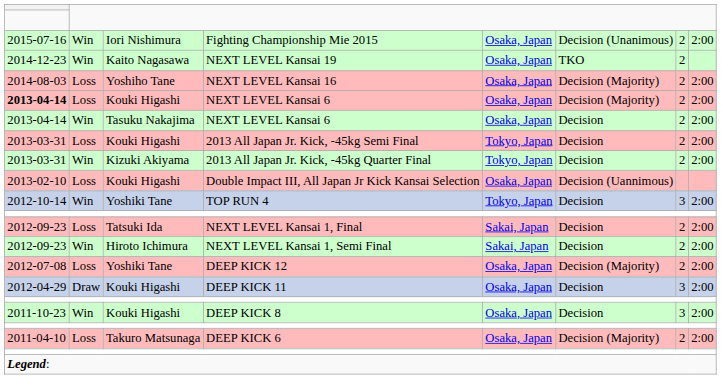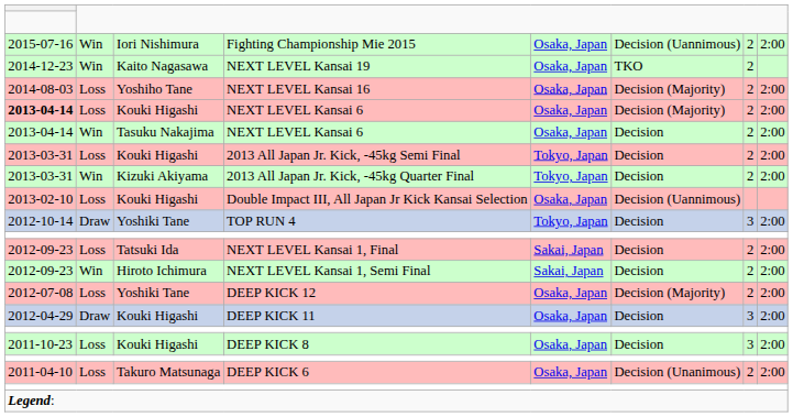 <table class="wikitable mw-collapsible mw-collapsed">
 <tr>
 <th></th>
 </tr>
 <tr>
 <td><br></td>
 </tr>
 <tr style="background:#cfc;">
 <td>2015-07-16</td>
 <td>Win</td>
 <td align=left> Iori Nishimura</td>
 <td>Fighting Championship Mie 2015</td>
 <td><a href='#'>Osaka, Japan</a></td>
-<td>Decision (Unanimous)</td>
+<td>Decision (Uannimous)</td>
 <td>2</td>
 <td>2:00</td>
 </tr>
 <tr style="background:#cfc;">
 <td>2014-12-23</td>
 <td>Win</td>
 <td align=left> Kaito Nagasawa</td>
 <td>NEXT LEVEL Kansai 19</td>
 <td><a href='#'>Osaka, Japan</a></td>
 <td>TKO</td>
 <td>2</td>
 <td></td>
 </tr>
 <tr style="background:#FFBBBB;">
 <td>2014-08-03</td>
 <td>Loss</td>
 <td align=left> Yoshiho Tane</td>
 <td>NEXT LEVEL Kansai 16</td>
 <td><a href='#'>Osaka, Japan</a></td>
 <td>Decision (Majority)</td>
 <td>2</td>
 <td>2:00</td>
 </tr>
 <tr style="background:#FFBBBB;">
 <td><strong>2013-04-14</strong></td>
 <td>Loss</td>
 <td align=left> Kouki Higashi</td>
 <td>NEXT LEVEL Kansai 6</td>
 <td><a href='#'>Osaka, Japan</a></td>
 <td>Decision (Majority)</td>
 <td>2</td>
 <td>2:00</td>
 </tr>
 <tr style="background:#cfc;">
 <td>2013-04-14</td>
 <td>Win</td>
 <td align=left> Tasuku Nakajima</td>
 <td>NEXT LEVEL Kansai 6</td>
 <td><a href='#'>Osaka, Japan</a></td>
 <td>Decision</td>
 <td>2</td>
 <td>2:00</td>
 </tr>
 <tr style="background:#fbb;">
 <td>2013-03-31</td>
 <td>Loss</td>
 <td align=left> Kouki Higashi</td>
 <td>2013 All Japan Jr. Kick, -45kg Semi Final</td>
 <td><a href='#'>Tokyo, Japan</a></td>
 <td>Decision</td>
 <td>2</td>
 <td>2:00</td>
 </tr>
 <tr style="background:#cfc;">
 <td>2013-03-31</td>
 <td>Win</td>
 <td align=left> Kizuki Akiyama</td>
 <td>2013 All Japan Jr. Kick, -45kg Quarter Final</td>
 <td><a href='#'>Tokyo, Japan</a></td>
 <td>Decision</td>
 <td>2</td>
 <td>2:00</td>
 </tr>
 <tr style="background:#fbb;">
 <td>2013-02-10</td>
 <td>Loss</td>
 <td align=left> Kouki Higashi</td>
 <td>Double Impact III, All Japan Jr Kick Kansai Selection</td>
 <td><a href='#'>Osaka, Japan</a></td>
 <td>Decision (Uannimous)</td>
 <td></td>
 <td></td>
 </tr>
 <tr style="background:#c5d2ea;">
 <td>2012-10-14</td>
-<td>Win</td>
+<td>Draw</td>
 <td align=left> Yoshiki Tane</td>
 <td>TOP RUN 4</td>
 <td><a href='#'>Tokyo, Japan</a></td>
 <td>Decision</td>
 <td>3</td>
 <td>2:00</td>
 </tr>
 <tr>
 <th style=background:white colspan=9></th>
 </tr>
 <tr style="background:#fbb;">
 <td>2012-09-23</td>
 <td>Loss</td>
 <td align=left> Tatsuki Ida</td>
 <td>NEXT LEVEL Kansai 1, Final</td>
 <td><a href='#'>Sakai, Japan</a></td>
 <td>Decision</td>
 <td>2</td>
 <td>2:00</td>
 </tr>
 <tr style="background:#cfc;">
 <td>2012-09-23</td>
 <td>Win</td>
 <td align=left> Hiroto Ichimura</td>
 <td>NEXT LEVEL Kansai 1, Semi Final</td>
 <td><a href='#'>Sakai, Japan</a></td>
 <td>Decision</td>
 <td>2</td>
 <td>2:00</td>
 </tr>
 <tr style="background:#FFBBBB;">
 <td>2012-07-08</td>
 <td>Loss</td>
 <td align=left> Yoshiki Tane</td>
 <td>DEEP KICK 12</td>
 <td><a href='#'>Osaka, Japan</a></td>
 <td>Decision (Majority)</td>
 <td>2</td>
 <td>2:00</td>
 </tr>
 <tr style="background:#c5d2ea;">
 <td>2012-04-29</td>
 <td>Draw</td>
 <td align=left> Kouki Higashi</td>
 <td>DEEP KICK 11</td>
 <td><a href='#'>Osaka, Japan</a></td>
 <td>Decision</td>
 <td>3</td>
 <td>2:00</td>
 </tr>
 <tr>
 <th style=background:white colspan=9></th>
 </tr>
 <tr style="background:#cfc;">
 <td>2011-10-23</td>
-<td>Win</td>
+<td>Loss</td>
 <td align=left> Kouki Higashi</td>
 <td>DEEP KICK 8</td>
 <td><a href='#'>Osaka, Japan</a></td>
 <td>Decision</td>
 <td>3</td>
 <td>2:00</td>
 </tr>
 <tr>
 <th style=background:white colspan=9></th>
 </tr>
 <tr style="background:#fbb;">
 <td>2011-04-10</td>
 <td>Loss</td>
 <td align=left> Takuro Matsunaga</td>
 <td>DEEP KICK 6</td>
 <td><a href='#'>Osaka, Japan</a></td>
-<td>Decision (Majority)</td>
+<td>Decision (Unanimous)</td>
 <td>2</td>
 <td>2:00</td>
 </tr>
 <tr>
 <th style=background:white colspan=9></th>
 </tr>
 <tr>
 <td colspan=9><strong><em>Legend</em></strong>:    <br></td>
 </tr>
 </table>
